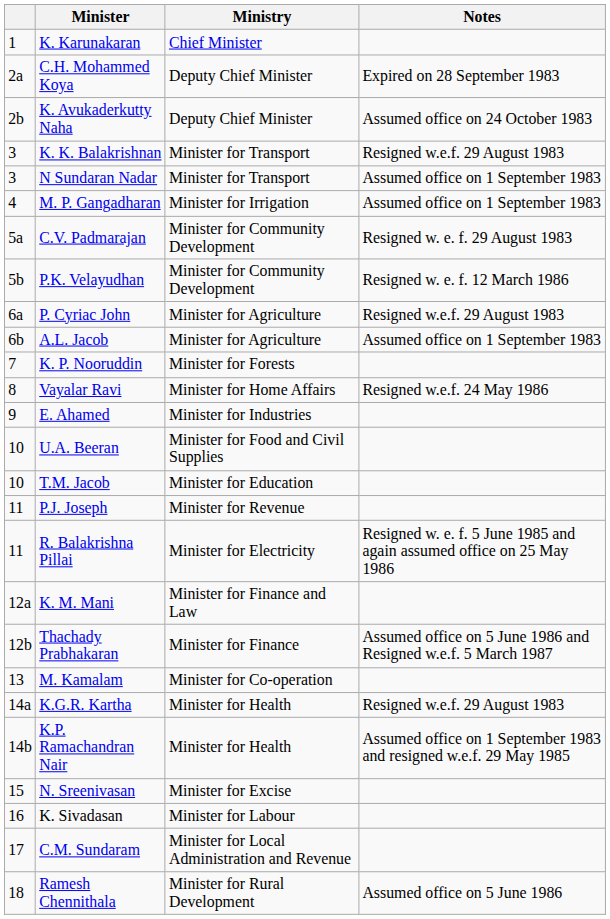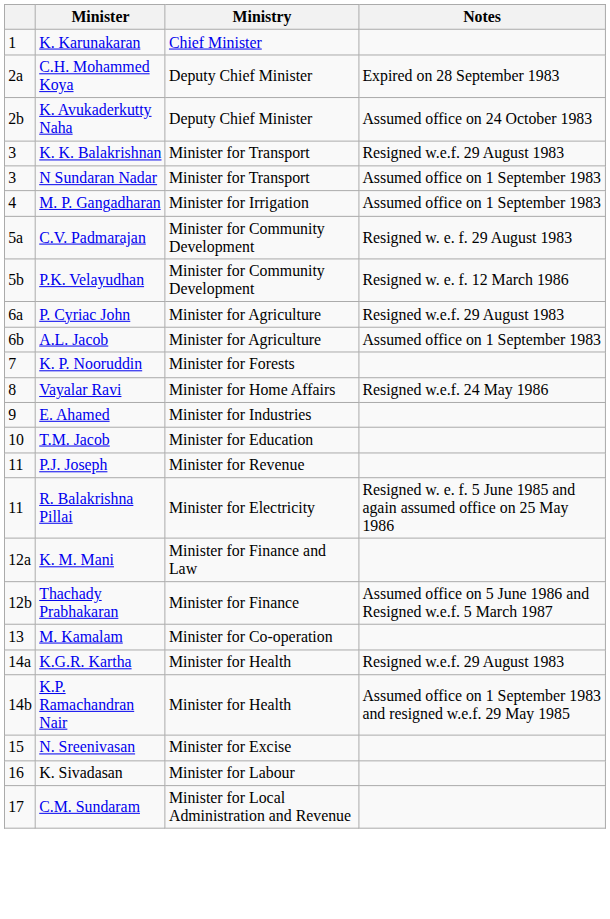 <table class="wikitable">
 <tr>
 <th></th>
 <th>Minister</th>
 <th>Ministry</th>
 <th>Notes</th>
 </tr>
 <tr>
 <td>1</td>
 <td><a href='#'>K. Karunakaran</a></td>
 <td><a href='#'>Chief Minister</a></td>
 <td></td>
 </tr>
 <tr>
 <td>2a</td>
 <td><a href='#'>C.H. Mohammed Koya</a></td>
 <td>Deputy Chief Minister</td>
 <td>Expired on 28 September 1983</td>
 </tr>
 <tr>
 <td>2b</td>
 <td><a href='#'>K. Avukaderkutty Naha</a></td>
 <td>Deputy Chief Minister</td>
 <td>Assumed office on 24 October 1983</td>
 </tr>
 <tr>
 <td>3</td>
 <td><a href='#'>K. K. Balakrishnan</a></td>
 <td>Minister for Transport</td>
 <td>Resigned w.e.f. 29 August 1983</td>
 </tr>
 <tr>
 <td>3</td>
 <td><a href='#'>N Sundaran Nadar</a></td>
 <td>Minister for Transport</td>
 <td>Assumed office on 1 September 1983</td>
 </tr>
 <tr>
 <td>4</td>
 <td><a href='#'>M. P. Gangadharan</a></td>
 <td>Minister for Irrigation</td>
 <td>Assumed office on 1 September 1983</td>
 </tr>
 <tr>
 <td>5a</td>
 <td><a href='#'>C.V. Padmarajan</a></td>
 <td>Minister for Community Development</td>
 <td>Resigned w. e. f. 29 August 1983</td>
 </tr>
 <tr>
 <td>5b</td>
 <td><a href='#'>P.K. Velayudhan</a></td>
 <td>Minister for Community Development</td>
 <td>Resigned w. e. f. 12 March 1986</td>
 </tr>
 <tr>
 <td>6a</td>
 <td><a href='#'>P. Cyriac John</a></td>
 <td>Minister for Agriculture</td>
 <td>Resigned w.e.f. 29 August 1983</td>
 </tr>
 <tr>
 <td>6b</td>
 <td><a href='#'>A.L. Jacob</a></td>
 <td>Minister for Agriculture</td>
 <td>Assumed office on 1 September 1983</td>
 </tr>
 <tr>
 <td>7</td>
 <td><a href='#'>K. P. Nooruddin</a></td>
 <td>Minister for Forests</td>
 <td></td>
 </tr>
 <tr>
 <td>8</td>
 <td><a href='#'>Vayalar Ravi</a></td>
 <td>Minister for Home Affairs</td>
 <td>Resigned w.e.f. 24 May 1986</td>
 </tr>
 <tr>
 <td>9</td>
 <td><a href='#'>E. Ahamed</a></td>
 <td>Minister for Industries</td>
 <td></td>
 </tr>
 <tr>
 <td>10</td>
-<td><a href='#'>U.A. Beeran</a></td>
-<td>Minister for Food and Civil Supplies</td>
-<td></td>
-</tr>
-<tr>
-<td>10</td>
 <td><a href='#'>T.M. Jacob</a></td>
 <td>Minister for Education</td>
 <td></td>
 </tr>
 <tr>
 <td>11</td>
 <td><a href='#'>P.J. Joseph</a></td>
 <td>Minister for Revenue</td>
 <td></td>
 </tr>
 <tr>
 <td>11</td>
 <td><a href='#'>R. Balakrishna Pillai</a></td>
 <td>Minister for Electricity</td>
 <td>Resigned w. e. f. 5 June 1985 and again assumed office on 25 May 1986</td>
 </tr>
 <tr>
 <td>12a</td>
 <td><a href='#'>K. M. Mani</a></td>
 <td>Minister for Finance and Law</td>
 <td></td>
 </tr>
 <tr>
 <td>12b</td>
 <td><a href='#'>Thachady Prabhakaran</a></td>
 <td>Minister for Finance</td>
 <td>Assumed office on 5 June 1986 and Resigned w.e.f. 5 March 1987</td>
 </tr>
 <tr>
 <td>13</td>
 <td><a href='#'>M. Kamalam</a></td>
 <td>Minister for Co-operation</td>
 <td></td>
 </tr>
 <tr>
 <td>14a</td>
 <td><a href='#'>K.G.R. Kartha</a></td>
 <td>Minister for Health</td>
 <td>Resigned w.e.f. 29 August 1983</td>
 </tr>
 <tr>
 <td>14b</td>
 <td><a href='#'>K.P. Ramachandran Nair</a></td>
 <td>Minister for Health</td>
 <td>Assumed office on 1 September 1983 and resigned w.e.f. 29 May 1985</td>
 </tr>
 <tr>
 <td>15</td>
 <td><a href='#'>N. Sreenivasan</a></td>
 <td>Minister for Excise</td>
 <td></td>
 </tr>
 <tr>
 <td>16</td>
 <td>K. Sivadasan</td>
 <td>Minister for Labour</td>
 <td></td>
 </tr>
 <tr>
 <td>17</td>
 <td><a href='#'>C.M. Sundaram</a></td>
 <td>Minister for Local Administration and Revenue</td>
 <td></td>
 </tr>
-<tr>
-<td>18</td>
-<td><a href='#'>Ramesh Chennithala</a></td>
-<td>Minister for Rural Development</td>
-<td>Assumed office on 5 June 1986</td>
-</tr>
 </table>
